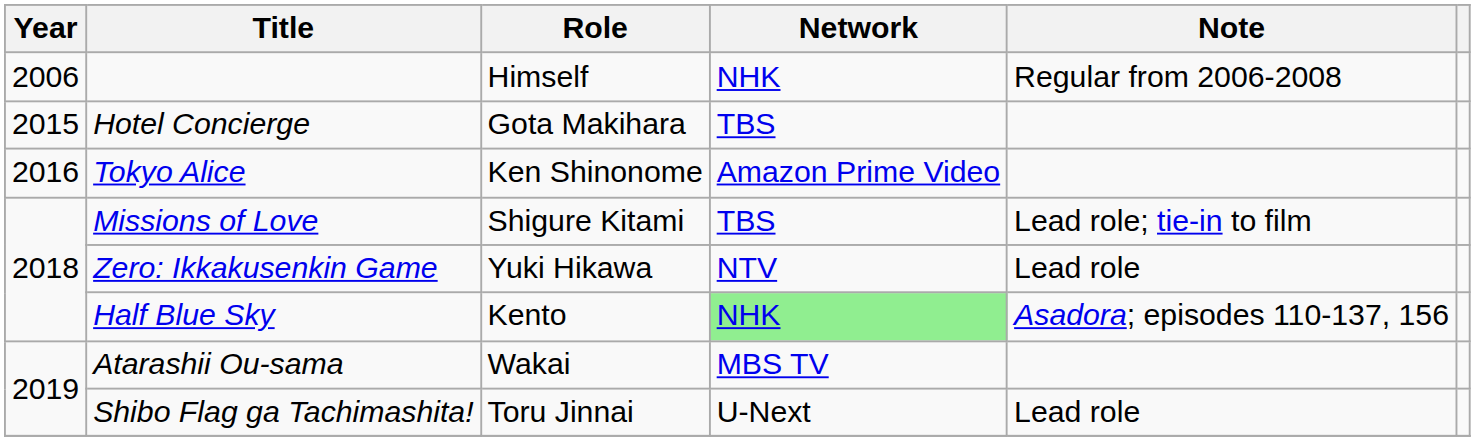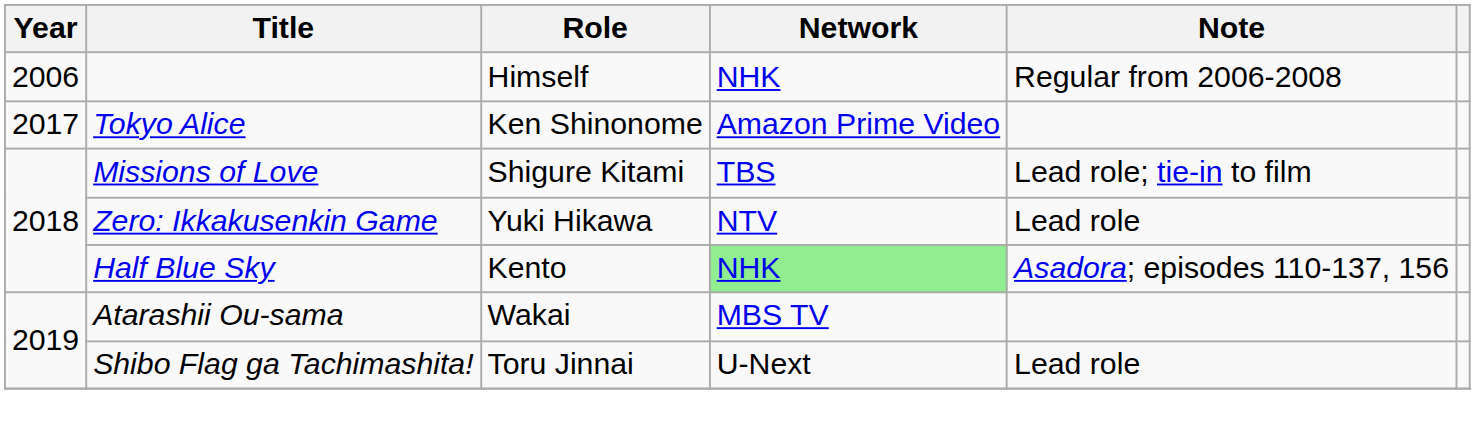 <table class="wikitable">
 <tr>
 <th>Year</th>
 <th>Title</th>
 <th>Role</th>
 <th>Network</th>
 <th class="unsortable">Note</th>
 <th class="unsortable"></th>
 </tr>
 <tr>
 <td>2006</td>
 <td><em></em></td>
 <td>Himself</td>
 <td><a href='#'>NHK</a></td>
 <td>Regular from 2006-2008</td>
 <td></td>
 </tr>
 <tr>
-<td>2015</td>
-<td><em>Hotel Concierge</em></td>
-<td>Gota Makihara</td>
-<td><a href='#'>TBS</a></td>
-<td></td>
-<td></td>
-</tr>
-<tr>
-<td>2016</td>
+<td>2017</td>
 <td><em><a href='#'>Tokyo Alice</a></em></td>
 <td>Ken Shinonome</td>
 <td><a href='#'>Amazon Prime Video</a></td>
 <td></td>
 <td></td>
 </tr>
 <tr>
 <td rowspan="3">2018</td>
 <td><em><a href='#'>Missions of Love</a></em></td>
 <td>Shigure Kitami</td>
 <td><a href='#'>TBS</a></td>
 <td>Lead role; <a href='#'>tie-in</a> to film</td>
 <td></td>
 </tr>
 <tr>
 <td><em><a href='#'>Zero: Ikkakusenkin Game</a></em></td>
 <td>Yuki Hikawa</td>
 <td><a href='#'>NTV</a></td>
 <td>Lead role</td>
 <td></td>
 </tr>
 <tr>
 <td><em><a href='#'>Half Blue Sky</a></em></td>
 <td>Kento</td>
 <td style="background: lightgreen;"><a href='#'>NHK</a></td>
 <td><em><a href='#'>Asadora</a></em>; episodes 110-137, 156</td>
 <td></td>
 </tr>
 <tr>
 <td rowspan="2">2019</td>
 <td><em>Atarashii Ou-sama</em></td>
 <td>Wakai</td>
 <td><a href='#'>MBS TV</a></td>
 <td></td>
 <td></td>
 </tr>
 <tr>
 <td><em>Shibo Flag ga Tachimashita!</em></td>
 <td>Toru Jinnai</td>
 <td>U-Next</td>
 <td>Lead role</td>
 <td></td>
 </tr>
 <tr>
 </tr>
 </table>
